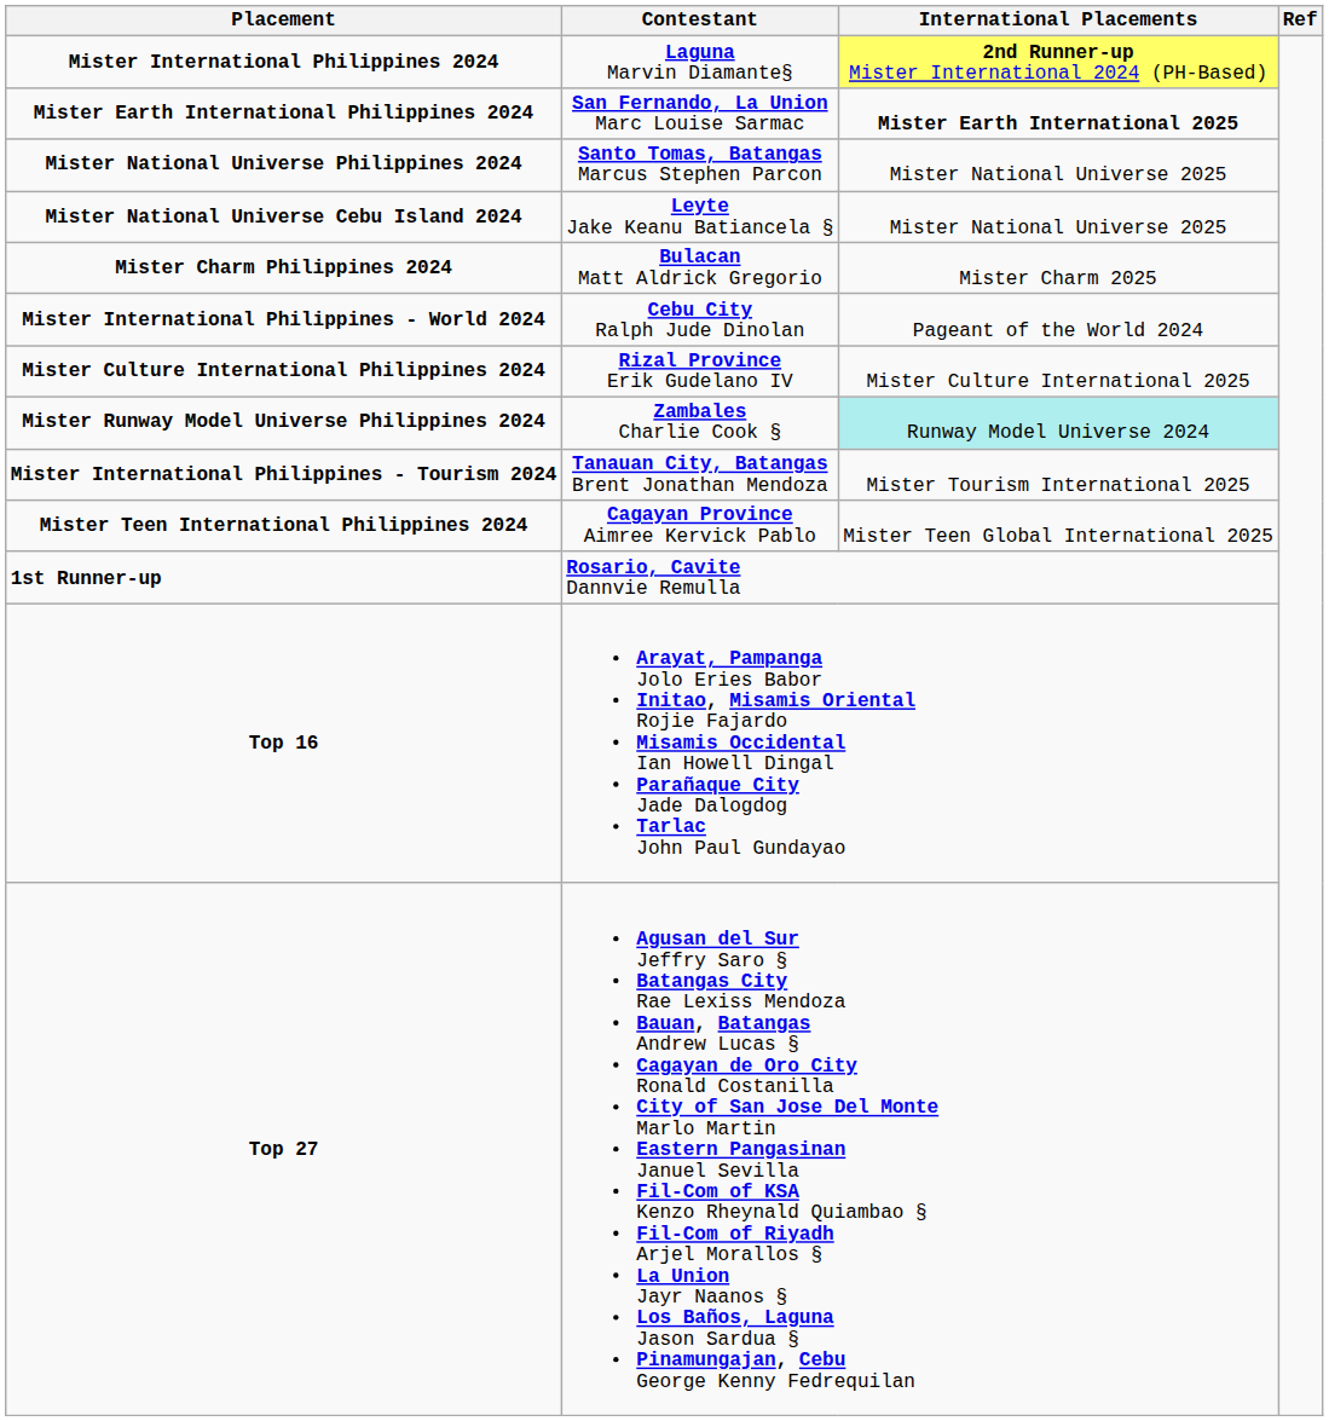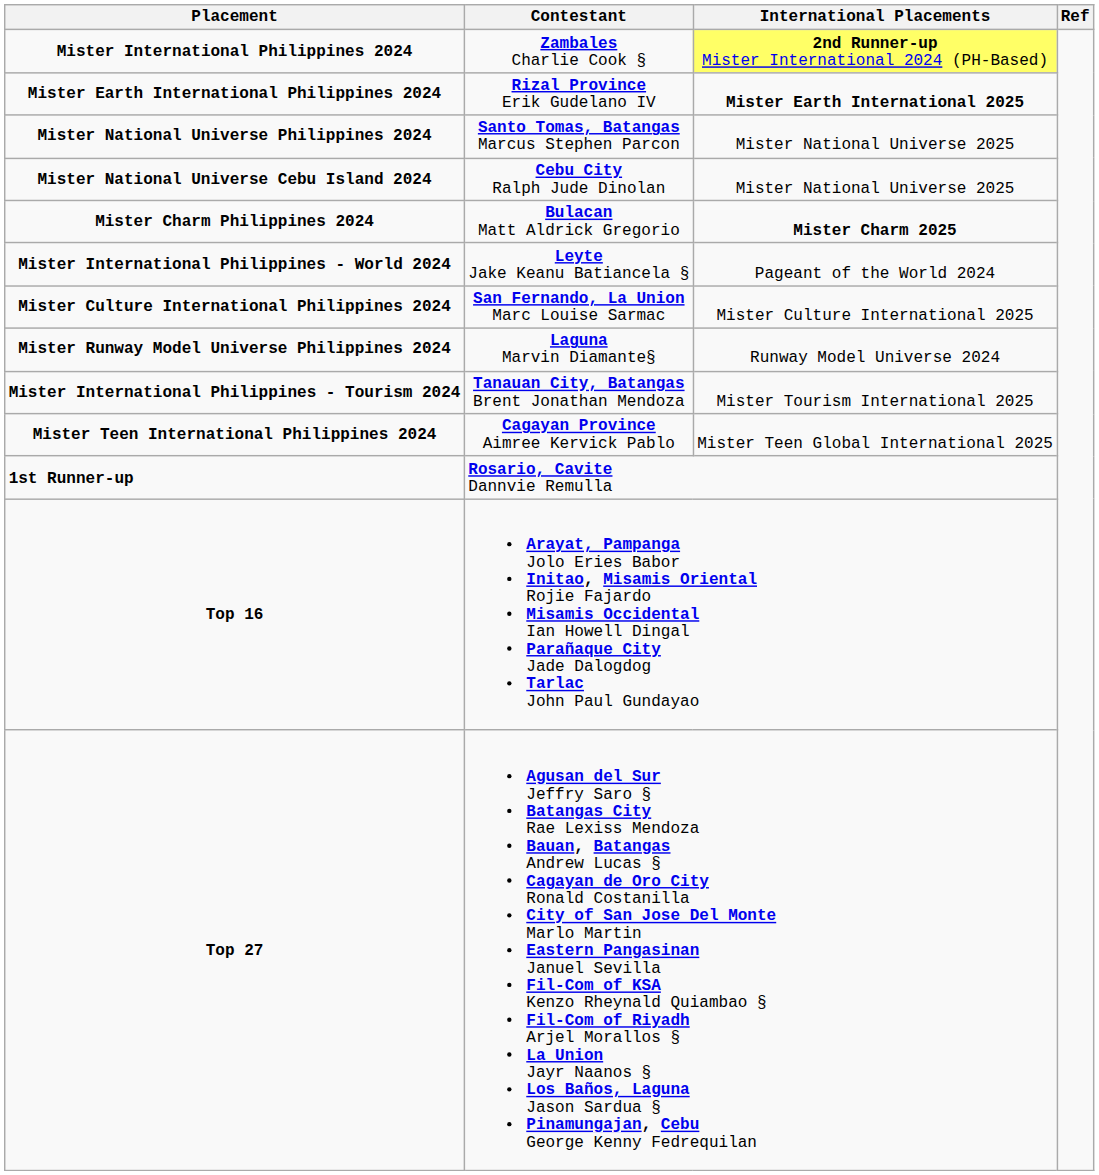 <table class="wikitable sortable" style="font-size: 85%;">
 <tr>
 <th>Placement</th>
 <th>Contestant</th>
 <th>International Placements</th>
 <th>Ref</th>
 </tr>
 <tr>
 <td align="center"><strong>Mister International Philippines 2024</strong></td>
-<td align="center"><strong><a href='#'>Laguna</a></strong><br> Marvin Diamante§</td>
+<td align="center"><strong><a href='#'>Zambales</a></strong><br> Charlie Cook §</td>
 <td align="center"  style="background:#FFFF66;"><strong>2nd Runner-up</strong><br><a href='#'>Mister International 2024</a> (PH-Based)</td>
 <td rowspan="13"></td>
 </tr>
 <tr>
 <td align="center"><strong>Mister Earth International Philippines 2024</strong></td>
-<td align="center"><strong><a href='#'>San Fernando, La Union</a></strong><br> Marc Louise Sarmac</td>
+<td align="center"><strong><a href='#'>Rizal Province</a></strong><br> Erik Gudelano IV</td>
 <td align="center"><strong><br>Mister Earth International 2025</strong></td>
 </tr>
 <tr>
 <td align="center"><strong>Mister National Universe Philippines 2024</strong></td>
 <td align="center"><strong><a href='#'>Santo Tomas, Batangas</a></strong><br> Marcus Stephen Parcon</td>
 <td align="center"><br>Mister National Universe 2025</td>
 </tr>
 <tr>
 <td align="center"><strong>Mister National Universe Cebu Island 2024</strong></td>
-<td align="center"><strong><a href='#'>Leyte</a></strong><br> Jake Keanu Batiancela §</td>
+<td align="center"><strong><a href='#'>Cebu City</a></strong><br> Ralph Jude Dinolan</td>
 <td align="center"><br>Mister National Universe 2025</td>
 </tr>
 <tr>
 <td align="center"><strong>Mister Charm Philippines 2024</strong></td>
 <td align="center"><strong><a href='#'>Bulacan</a></strong><br> Matt Aldrick Gregorio</td>
-<td align="center"><br>Mister Charm 2025</td>
+<td align="center"><strong><br>Mister Charm 2025</strong></td>
 </tr>
 <tr>
 <td align="center"><strong>Mister International Philippines - World 2024</strong></td>
-<td align="center"><strong><a href='#'>Cebu City</a></strong><br> Ralph Jude Dinolan</td>
+<td align="center"><strong><a href='#'>Leyte</a></strong><br> Jake Keanu Batiancela §</td>
 <td align="center"><br>Pageant of the World 2024</td>
 </tr>
 <tr>
 <td align="center"><strong>Mister Culture International Philippines 2024</strong></td>
-<td align="center"><strong><a href='#'>Rizal Province</a></strong><br> Erik Gudelano IV</td>
+<td align="center"><strong><a href='#'>San Fernando, La Union</a></strong><br> Marc Louise Sarmac</td>
 <td align="center"><br>Mister Culture International 2025</td>
 </tr>
 <tr>
 <td align="center"><strong>Mister Runway Model Universe Philippines 2024</strong></td>
-<td align="center"><strong><a href='#'>Zambales</a></strong><br> Charlie Cook §</td>
-<td align="center" style="background: paleturquoise;"><br>Runway Model Universe 2024</td>
+<td align="center"><strong><a href='#'>Laguna</a></strong><br> Marvin Diamante§</td>
+<td align="center"><br>Runway Model Universe 2024</td>
 </tr>
 <tr>
 <td align="center"><strong>Mister International Philippines - Tourism 2024</strong></td>
 <td align="center"><strong><a href='#'>Tanauan City, Batangas</a></strong><br> Brent Jonathan Mendoza</td>
 <td align="center"><br>Mister Tourism International 2025</td>
 </tr>
 <tr>
 <td align="center"><strong>Mister Teen International Philippines 2024</strong></td>
 <td align="center"><strong><a href='#'>Cagayan Province</a></strong><br> Aimree Kervick Pablo</td>
 <td align="center"><br>Mister Teen Global International 2025</td>
 </tr>
 <tr>
 <td><strong>1st Runner-up</strong></td>
 <td colspan="2"><strong><a href='#'>Rosario, Cavite</a></strong><br>Dannvie Remulla</td>
 </tr>
 <tr>
 <td align="center"><strong>Top 16</strong></td>
 <td colspan="2"><br><ul><li><strong><a href='#'>Arayat, Pampanga</a></strong><br> Jolo Eries Babor</li><li><strong><a href='#'>Initao</a>, <a href='#'>Misamis Oriental</a></strong><br> Rojie Fajardo</li><li><strong><a href='#'>Misamis Occidental</a></strong><br> Ian Howell Dingal</li><li><strong><a href='#'>Parañaque City</a></strong><br> Jade Dalogdog</li><li><strong><a href='#'>Tarlac</a></strong><br> John Paul Gundayao</li></ul></td>
 </tr>
 <tr>
 <td align="center"><strong>Top 27</strong></td>
 <td colspan="2"><br><ul><li><strong><a href='#'>Agusan del Sur</a></strong><br> Jeffry Saro §</li><li><strong><a href='#'>Batangas City</a></strong><br> Rae Lexiss Mendoza</li><li><strong><a href='#'>Bauan</a>, <a href='#'>Batangas</a></strong><br> Andrew Lucas §</li><li><strong><a href='#'>Cagayan de Oro City</a></strong><br> Ronald Costanilla</li><li><strong><a href='#'>City of San Jose Del Monte</a></strong><br> Marlo Martin</li><li><strong><a href='#'>Eastern Pangasinan</a></strong><br> Januel Sevilla</li><li><strong><a href='#'>Fil-Com of KSA</a></strong><br> Kenzo Rheynald Quiambao §</li><li><strong><a href='#'>Fil-Com of Riyadh</a></strong><br> Arjel Morallos §</li><li><strong><a href='#'>La Union</a></strong><br> Jayr Naanos §</li><li><strong><a href='#'>Los Baños, Laguna</a></strong><br> Jason Sardua §</li><li><strong><a href='#'>Pinamungajan</a>, <a href='#'>Cebu</a></strong><br> George Kenny Fedrequilan</li></ul></td>
 </tr>
 </table>
